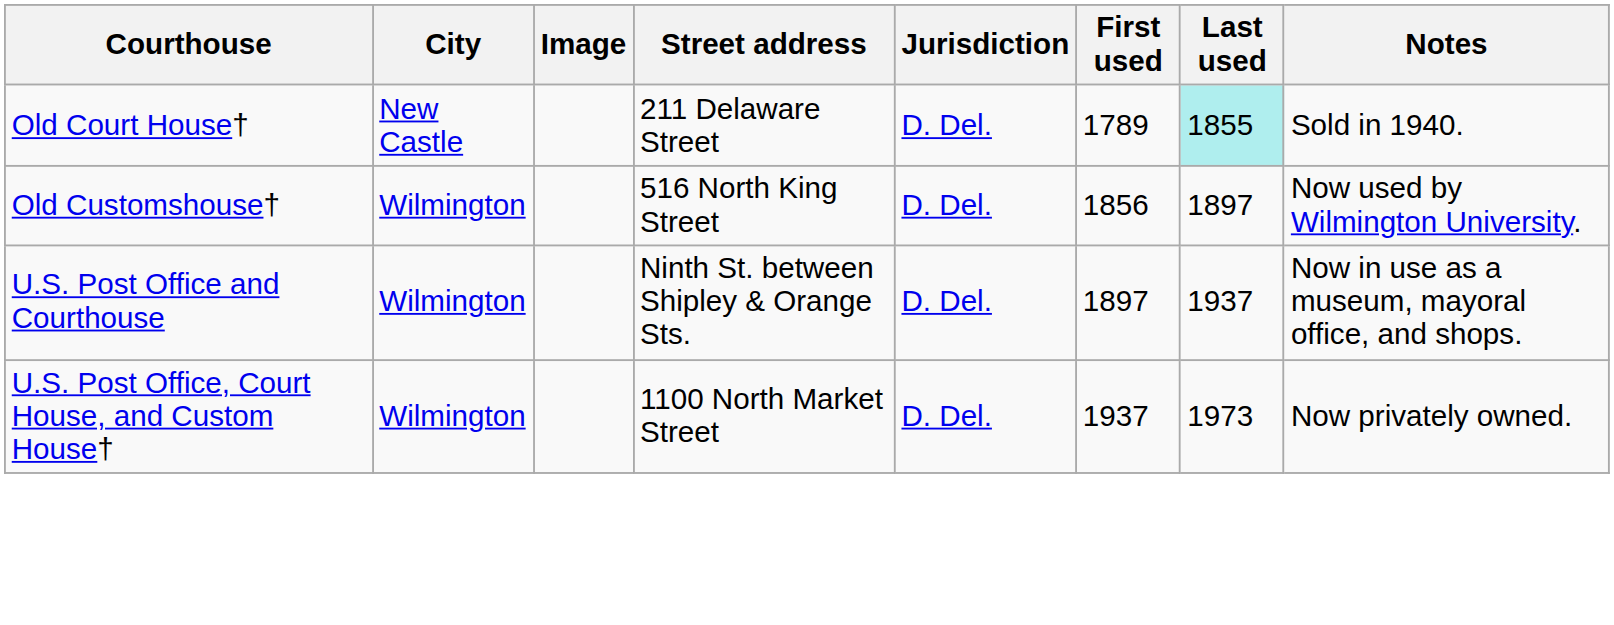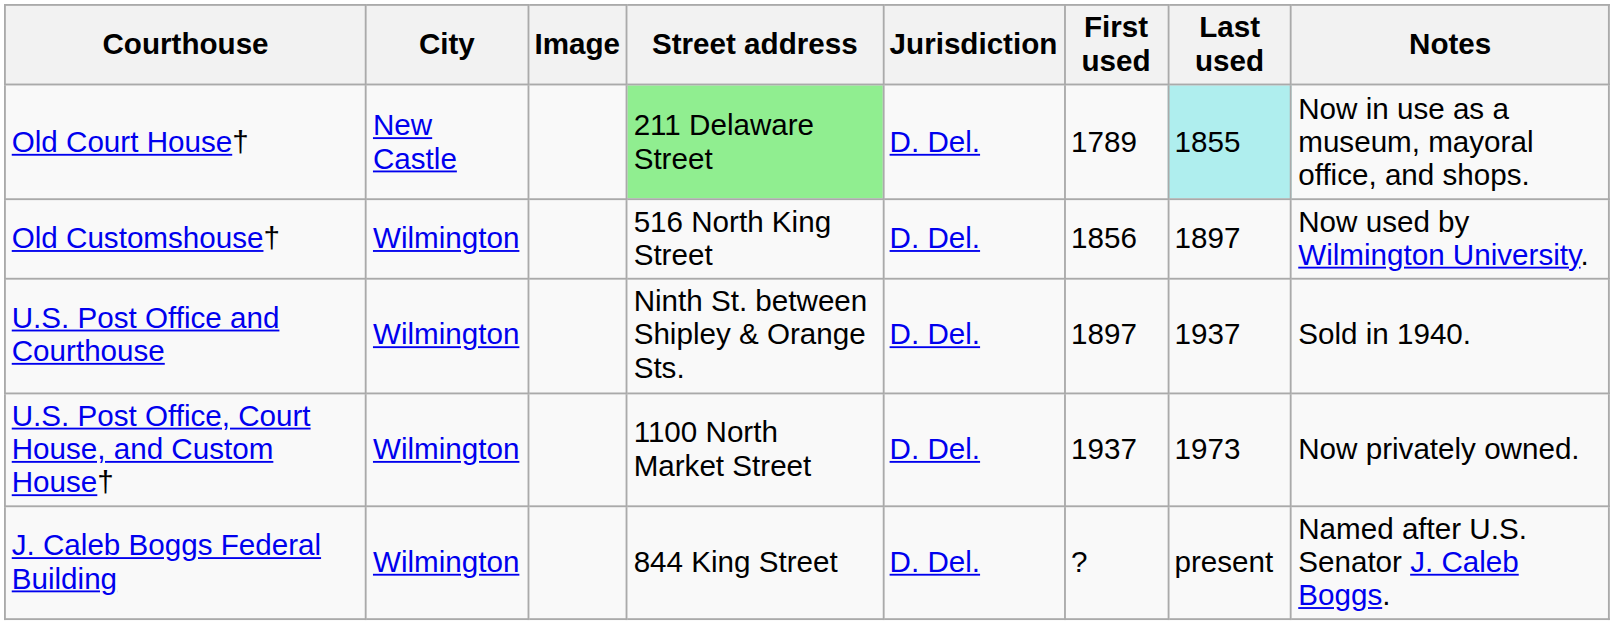 <table class="wikitable sortable sticky-header sort-under">
 <tr>
 <th>Courthouse</th>
 <th>City</th>
 <th class="unsortable">Image</th>
 <th>Street address</th>
 <th>Jurisdiction</th>
 <th>First used</th>
 <th>Last used</th>
 <th class="unsortable">Notes</th>
 </tr>
 <tr>
 <td><a href='#'>Old Court House</a>†</td>
 <td><a href='#'>New Castle</a></td>
 <td></td>
-<td>211 Delaware Street</td>
+<td style="background: lightgreen;">211 Delaware Street</td>
 <td><a href='#'>D. Del.</a></td>
 <td>1789</td>
 <td style="background: paleturquoise;">1855</td>
-<td>Sold in 1940.</td>
+<td>Now in use as a museum, mayoral office, and shops.</td>
 </tr>
 <tr>
 <td><a href='#'>Old Customshouse</a>†</td>
 <td><a href='#'>Wilmington</a></td>
 <td></td>
 <td>516 North King Street</td>
 <td><a href='#'>D. Del.</a></td>
 <td>1856</td>
 <td>1897</td>
 <td>Now used by <a href='#'>Wilmington University</a>.</td>
 </tr>
 <tr>
 <td><a href='#'>U.S. Post Office and Courthouse</a></td>
 <td><a href='#'>Wilmington</a></td>
 <td></td>
 <td>Ninth St. between Shipley & Orange Sts.</td>
 <td><a href='#'>D. Del.</a></td>
 <td>1897</td>
 <td>1937</td>
-<td>Now in use as a museum, mayoral office, and shops.</td>
+<td>Sold in 1940.</td>
 </tr>
 <tr>
 <td><a href='#'>U.S. Post Office, Court House, and Custom House</a>†</td>
 <td><a href='#'>Wilmington</a></td>
 <td></td>
 <td>1100 North Market Street</td>
 <td><a href='#'>D. Del.</a></td>
 <td>1937</td>
 <td>1973</td>
 <td>Now privately owned.</td>
 </tr>
+<tr>
+<td><a href='#'>J. Caleb Boggs Federal Building</a></td>
+<td><a href='#'>Wilmington</a></td>
+<td></td>
+<td>844 King Street</td>
+<td><a href='#'>D. Del.</a></td>
+<td>?</td>
+<td>present</td>
+<td>Named after U.S. Senator <a href='#'>J. Caleb Boggs</a>.</td>
+</tr>
 </table>
